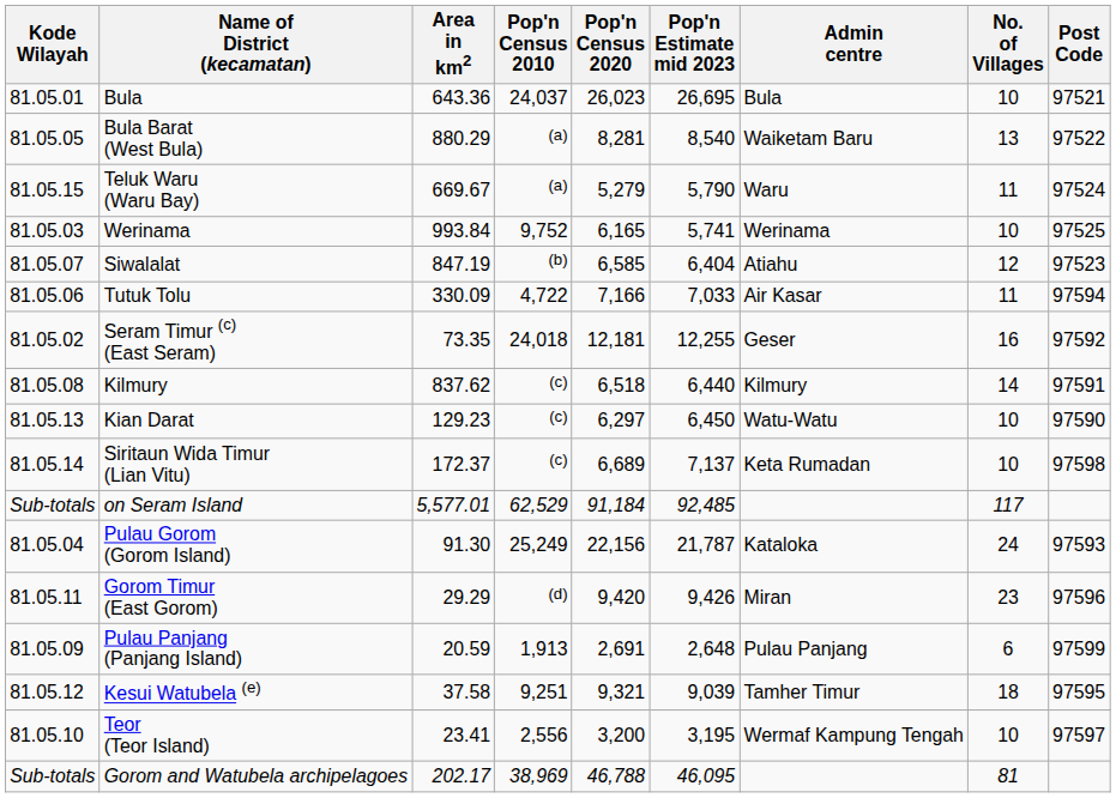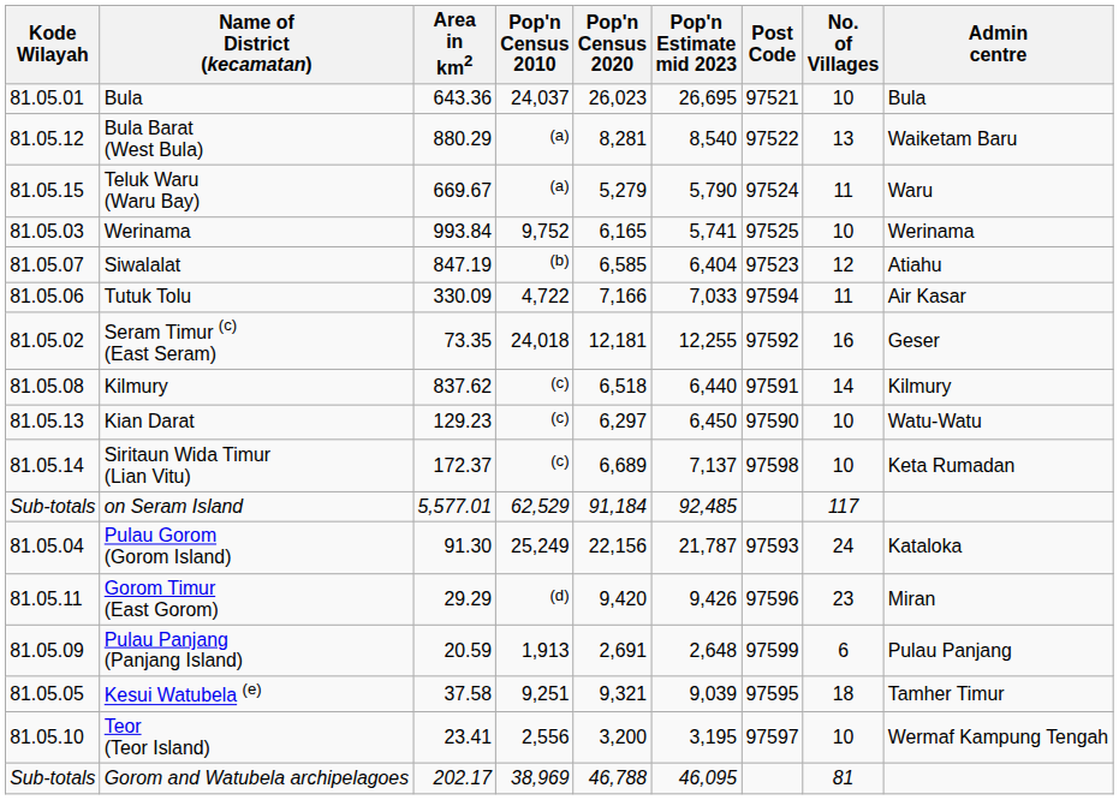 <table class="sortable wikitable">
 <tr>
 <th>Kode <br>Wilayah</th>
 <th>Name of<br>District<br>(<em>kecamatan</em>)</th>
 <th>Area <br>in<br> km<sup>2</sup></th>
 <th>Pop'n<br>Census<br>2010</th>
 <th>Pop'n<br>Census<br>2020</th>
 <th>Pop'n<br>Estimate<br>mid 2023</th>
+<th>Post<br>Code</th>
+<th>No.<br> of<br>Villages</th>
 <th>Admin<br>centre</th>
-<th>No.<br> of<br>Villages</th>
-<th>Post<br>Code</th>
 </tr>
 <tr>
 <td>81.05.01</td>
 <td>Bula</td>
 <td align="right">643.36</td>
 <td align="right">24,037</td>
 <td align="right">26,023</td>
 <td align="right">26,695</td>
+<td align="right">97521</td>
+<td align="center">10</td>
 <td>Bula</td>
-<td align="center">10</td>
-<td align="right">97521</td>
 </tr>
 <tr>
-<td>81.05.05</td>
+<td>81.05.12</td>
 <td>Bula Barat <br> (West Bula)</td>
 <td align="right">880.29</td>
 <td align="right"><sup>(a)</sup></td>
 <td align="right">8,281</td>
 <td align="right">8,540</td>
+<td align="right">97522</td>
+<td align="center">13</td>
 <td>Waiketam Baru</td>
-<td align="center">13</td>
-<td align="right">97522</td>
 </tr>
 <tr>
 <td>81.05.15</td>
 <td>Teluk Waru <br>(Waru Bay)</td>
 <td align="right">669.67</td>
 <td align="right"><sup>(a)</sup></td>
 <td align="right">5,279</td>
 <td align="right">5,790</td>
+<td align="right">97524</td>
+<td align="center">11</td>
 <td>Waru</td>
-<td align="center">11</td>
-<td align="right">97524</td>
 </tr>
 <tr>
 <td>81.05.03</td>
 <td>Werinama</td>
 <td align="right">993.84</td>
 <td align="right">9,752</td>
 <td align="right">6,165</td>
 <td align="right">5,741</td>
+<td align="right">97525</td>
+<td align="center">10</td>
 <td>Werinama</td>
-<td align="center">10</td>
-<td align="right">97525</td>
 </tr>
 <tr>
 <td>81.05.07</td>
 <td>Siwalalat</td>
 <td align="right">847.19</td>
 <td align="right"><sup>(b)</sup></td>
 <td align="right">6,585</td>
 <td align="right">6,404</td>
+<td align="right">97523</td>
+<td align="center">12</td>
 <td>Atiahu</td>
-<td align="center">12</td>
-<td align="right">97523</td>
 </tr>
 <tr>
 <td>81.05.06</td>
 <td>Tutuk Tolu</td>
 <td align="right">330.09</td>
 <td align="right">4,722</td>
 <td align="right">7,166</td>
 <td align="right">7,033</td>
+<td align="right">97594</td>
+<td align="center">11</td>
 <td>Air Kasar</td>
-<td align="center">11</td>
-<td align="right">97594</td>
 </tr>
 <tr>
 <td>81.05.02</td>
 <td>Seram Timur <sup>(c)</sup> <br>(East Seram)</td>
 <td align="right">73.35</td>
 <td align="right">24,018</td>
 <td align="right">12,181</td>
 <td align="right">12,255</td>
+<td align="right">97592</td>
+<td align="center">16</td>
 <td>Geser</td>
-<td align="center">16</td>
-<td align="right">97592</td>
 </tr>
 <tr>
 <td>81.05.08</td>
 <td>Kilmury</td>
 <td align="right">837.62</td>
 <td align="right"><sup>(c)</sup></td>
 <td align="right">6,518</td>
 <td align="right">6,440</td>
+<td align="right">97591</td>
+<td align="center">14</td>
 <td>Kilmury</td>
-<td align="center">14</td>
-<td align="right">97591</td>
 </tr>
 <tr>
 <td>81.05.13</td>
 <td>Kian Darat</td>
 <td align="right">129.23</td>
 <td align="right"><sup>(c)</sup></td>
 <td align="right">6,297</td>
 <td align="right">6,450</td>
+<td align="right">97590</td>
+<td align="center">10</td>
 <td>Watu-Watu</td>
-<td align="center">10</td>
-<td align="right">97590</td>
 </tr>
 <tr>
 <td>81.05.14</td>
 <td>Siritaun Wida Timur <br>(Lian Vitu)</td>
 <td align="right">172.37</td>
 <td align="right"><sup>(c)</sup></td>
 <td align="right">6,689</td>
 <td align="right">7,137</td>
+<td align="right">97598</td>
+<td align="center">10</td>
 <td>Keta Rumadan</td>
-<td align="center">10</td>
-<td align="right">97598</td>
 </tr>
 <tr>
 <td><em>Sub-totals</em></td>
 <td><em>on Seram Island</em></td>
 <td align="right"><em>5,577.01</em></td>
 <td align="right"><em>62,529</em></td>
 <td align="right"><em>91,184</em></td>
 <td align="right"><em>92,485</em></td>
+<td align="right"></td>
+<td align="center"><em>117</em></td>
 <td></td>
-<td align="center"><em>117</em></td>
-<td align="right"></td>
 </tr>
 <tr>
 <td>81.05.04</td>
 <td><a href='#'>Pulau Gorom</a> <br> (Gorom Island)</td>
 <td align="right">91.30</td>
 <td align="right">25,249</td>
 <td align="right">22,156</td>
 <td align="right">21,787</td>
+<td align="right">97593</td>
+<td align="center">24</td>
 <td>Kataloka</td>
-<td align="center">24</td>
-<td align="right">97593</td>
 </tr>
 <tr>
 <td>81.05.11</td>
 <td><a href='#'>Gorom Timur</a> <br> (East Gorom)</td>
 <td align="right">29.29</td>
 <td align="right"><sup>(d)</sup></td>
 <td align="right">9,420</td>
 <td align="right">9,426</td>
+<td align="right">97596</td>
+<td align="center">23</td>
 <td>Miran</td>
-<td align="center">23</td>
-<td align="right">97596</td>
 </tr>
 <tr>
 <td>81.05.09</td>
 <td><a href='#'>Pulau Panjang</a> <br> (Panjang Island)</td>
 <td align="right">20.59</td>
 <td align="right">1,913</td>
 <td align="right">2,691</td>
 <td align="right">2,648</td>
+<td align="right">97599</td>
+<td align="center">6</td>
 <td>Pulau Panjang</td>
-<td align="center">6</td>
-<td align="right">97599</td>
 </tr>
 <tr>
-<td>81.05.12</td>
+<td>81.05.05</td>
 <td><a href='#'>Kesui Watubela</a> <sup>(e)</sup></td>
 <td align="right">37.58</td>
 <td align="right">9,251</td>
 <td align="right">9,321</td>
 <td align="right">9,039</td>
+<td align="right">97595</td>
+<td align="center">18</td>
 <td>Tamher Timur</td>
-<td align="center">18</td>
-<td align="right">97595</td>
 </tr>
 <tr>
 <td>81.05.10</td>
 <td><a href='#'>Teor</a> <br> (Teor Island)</td>
 <td align="right">23.41</td>
 <td align="right">2,556</td>
 <td align="right">3,200</td>
 <td align="right">3,195</td>
+<td align="right">97597</td>
+<td align="center">10</td>
 <td>Wermaf Kampung Tengah</td>
-<td align="center">10</td>
-<td align="right">97597</td>
 </tr>
 <tr>
 <td><em>Sub-totals</em></td>
 <td><em>Gorom and Watubela archipelagoes</em></td>
 <td align="right"><em>202.17</em></td>
 <td align="right"><em>38,969</em></td>
 <td align="right"><em>46,788</em></td>
 <td align="right"><em>46,095</em></td>
+<td align="right"></td>
+<td align="center"><em>81</em></td>
 <td></td>
-<td align="center"><em>81</em></td>
-<td align="right"></td>
 </tr>
 </table>
